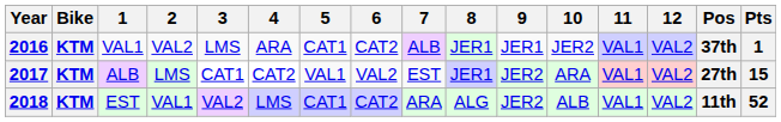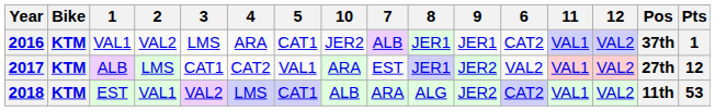 <table class="wikitable" style="text-align:center;">
 <tr>
 <th>Year</th>
 <th>Bike</th>
 <th>1</th>
 <th>2</th>
 <th>3</th>
 <th>4</th>
 <th>5</th>
-<th>6</th>
+<th>10</th>
 <th>7</th>
 <th>8</th>
 <th>9</th>
-<th>10</th>
+<th>6</th>
 <th>11</th>
 <th>12</th>
 <th>Pos</th>
 <th>Pts</th>
 </tr>
 <tr>
 <th><a href='#'>2016</a></th>
 <th><a href='#'>KTM</a></th>
 <td><a href='#'>VAL1</a></td>
 <td><a href='#'>VAL2</a></td>
 <td><a href='#'>LMS</a></td>
 <td><a href='#'>ARA</a></td>
 <td><a href='#'>CAT1</a></td>
-<td><a href='#'>CAT2</a></td>
+<td><a href='#'>JER2</a></td>
 <td style="background:#EFCFFF;"><a href='#'>ALB</a><br></td>
 <td style="background:#DFFFDF;"><a href='#'>JER1</a><br></td>
 <td><a href='#'>JER1</a></td>
-<td><a href='#'>JER2</a></td>
+<td><a href='#'>CAT2</a></td>
 <td style="background:#CFCFFF;"><a href='#'>VAL1</a><br></td>
 <td style="background:#CFCFFF;"><a href='#'>VAL2</a><br></td>
 <th>37th</th>
 <th>1</th>
 </tr>
 <tr>
 <th><a href='#'>2017</a></th>
 <th><a href='#'>KTM</a></th>
 <td style="background:#EFCFFF;"><a href='#'>ALB</a><br></td>
 <td style="background:#DFFFDF;"><a href='#'>LMS</a><br></td>
 <td style="background:#FFFFFF;"><a href='#'>CAT1</a><br></td>
 <td style="background:#FFFFFF;"><a href='#'>CAT2</a><br></td>
 <td><a href='#'>VAL1</a></td>
-<td><a href='#'>VAL2</a></td>
+<td style="background:#DFFFDF;"><a href='#'>ARA</a><br></td>
 <td><a href='#'>EST</a></td>
 <td style="background:#CFCFFF;"><a href='#'>JER1</a><br></td>
 <td style="background:#DFFFDF;"><a href='#'>JER2</a><br></td>
-<td style="background:#DFFFDF;"><a href='#'>ARA</a><br></td>
+<td><a href='#'>VAL2</a></td>
 <td style="background:#FFCFCF;"><a href='#'>VAL1</a><br></td>
 <td style="background:#FFCFCF;"><a href='#'>VAL2</a><br></td>
 <th>27th</th>
-<th>15</th>
+<th>12</th>
 </tr>
 <tr>
 <th><a href='#'>2018</a></th>
 <th><a href='#'>KTM</a></th>
 <td style="background:#DFFFDF;"><a href='#'>EST</a><br></td>
 <td style="background:#DFFFDF;"><a href='#'>VAL1</a><br></td>
 <td style="background:#EFCFFF;"><a href='#'>VAL2</a><br></td>
 <td style="background:#CFCFFF;"><a href='#'>LMS</a><br></td>
 <td style="background:#CFCFFF;"><a href='#'>CAT1</a><br></td>
-<td style="background:#CFCFFF;"><a href='#'>CAT2</a><br></td>
+<td style="background:#DFFFDF;"><a href='#'>ALB</a><br></td>
 <td style="background:#DFFFDF;"><a href='#'>ARA</a><br></td>
 <td style="background:#DFFFDF;"><a href='#'>ALG</a><br></td>
 <td style="background:#DFFFDF;"><a href='#'>JER2</a><br></td>
-<td style="background:#DFFFDF;"><a href='#'>ALB</a><br></td>
+<td style="background:#CFCFFF;"><a href='#'>CAT2</a><br></td>
 <td style="background:#DFFFDF;"><a href='#'>VAL1</a><br></td>
 <td style="background:#DFFFDF;"><a href='#'>VAL2</a><br></td>
 <th>11th</th>
-<th>52</th>
+<th>53</th>
 </tr>
 </table>
